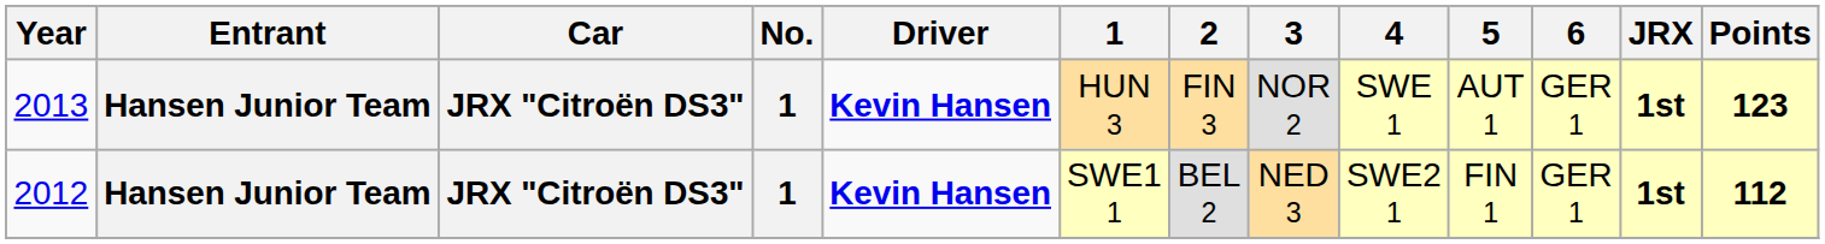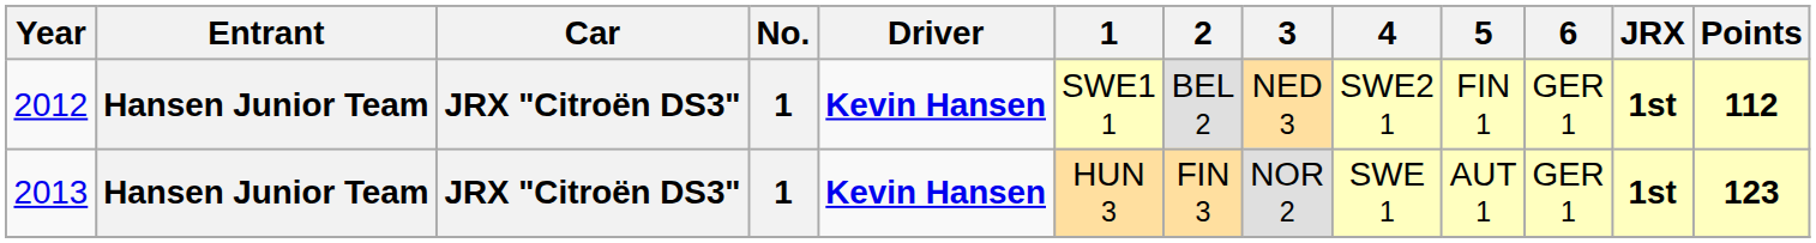 <table class="wikitable" border="1" style="text-align:center; font-size:90%;">
 <tr valign="top">
 <th>Year</th>
 <th>Entrant</th>
 <th>Car</th>
 <th>No.</th>
 <th>Driver</th>
 <th>1</th>
 <th>2</th>
 <th>3</th>
 <th>4</th>
 <th>5</th>
 <th>6</th>
 <th>JRX</th>
 <th>Points</th>
 </tr>
 <tr>
+<td><a href='#'>2012</a></td>
+<th>Hansen Junior Team</th>
+<th>JRX "Citroën DS3"</th>
+<th>1</th>
+<td align="left"> <strong><a href='#'>Kevin Hansen</a></strong></td>
+<td style="background:#FFFFBF;">SWE1<br><small>1</small></td>
+<td style="background:#DFDFDF;">BEL<br><small>2</small></td>
+<td style="background:#FFDF9F;">NED<br><small>3</small></td>
+<td style="background:#FFFFBF;">SWE2<br><small>1</small></td>
+<td style="background:#FFFFBF;">FIN<br><small>1</small></td>
+<td style="background:#FFFFBF;">GER<br><small>1</small></td>
+<th style="background:#FFFFBF;">1st</th>
+<th style="background:#FFFFBF;">112</th>
+</tr>
+<tr>
 <td><a href='#'>2013</a></td>
 <th>Hansen Junior Team</th>
 <th>JRX "Citroën DS3"</th>
 <th>1</th>
 <td align="left"> <strong><a href='#'>Kevin Hansen</a></strong></td>
 <td style="background:#FFDF9F;">HUN<br><small>3</small></td>
 <td style="background:#FFDF9F;">FIN<br><small>3</small></td>
 <td style="background:#DFDFDF;">NOR<br><small>2</small></td>
 <td style="background:#FFFFBF;">SWE<br><small>1</small></td>
 <td style="background:#FFFFBF;">AUT<br><small>1</small></td>
 <td style="background:#FFFFBF;">GER<br><small>1</small></td>
 <th style="background:#FFFFBF;">1st</th>
 <th style="background:#FFFFBF;">123</th>
 </tr>
 <tr>
-<td><a href='#'>2012</a></td>
-<th>Hansen Junior Team</th>
-<th>JRX "Citroën DS3"</th>
-<th>1</th>
-<td align="left"> <strong><a href='#'>Kevin Hansen</a></strong></td>
-<td style="background:#FFFFBF;">SWE1<br><small>1</small></td>
-<td style="background:#DFDFDF;">BEL<br><small>2</small></td>
-<td style="background:#FFDF9F;">NED<br><small>3</small></td>
-<td style="background:#FFFFBF;">SWE2<br><small>1</small></td>
-<td style="background:#FFFFBF;">FIN<br><small>1</small></td>
-<td style="background:#FFFFBF;">GER<br><small>1</small></td>
-<th style="background:#FFFFBF;">1st</th>
-<th style="background:#FFFFBF;">112</th>
-</tr>
-<tr>
 </tr>
 </table>
